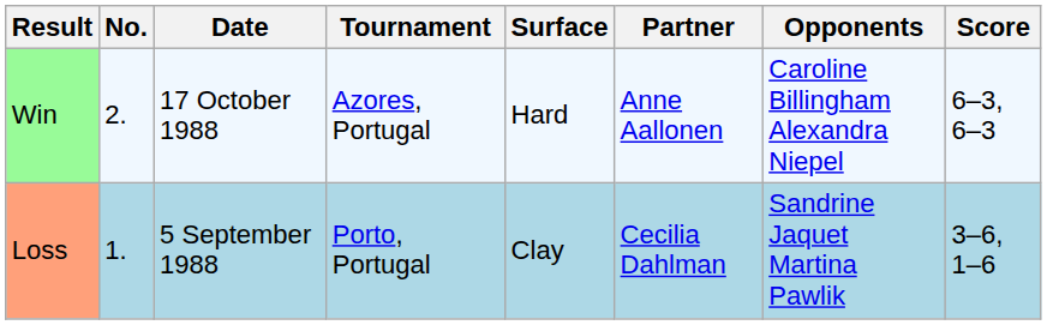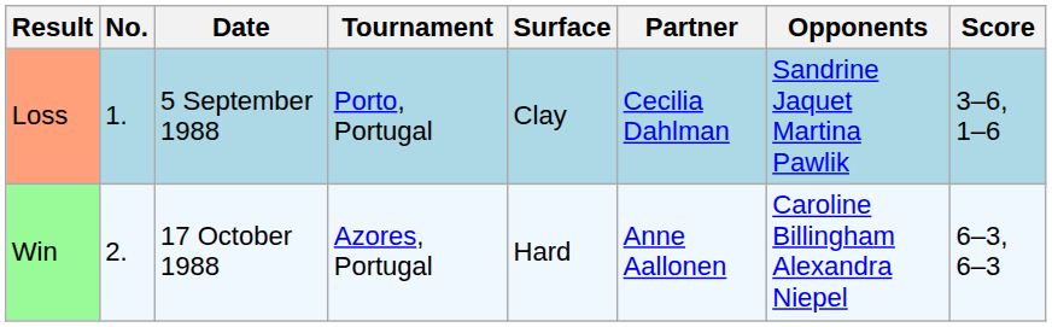 <table class="sortable wikitable" style="font-size:97%">
 <tr>
 <th>Result</th>
 <th>No.</th>
 <th>Date</th>
 <th>Tournament</th>
 <th>Surface</th>
 <th>Partner</th>
 <th>Opponents</th>
 <th>Score</th>
 </tr>
+<tr style="background:lightblue;">
+<td style="background:#ffa07a;">Loss</td>
+<td>1.</td>
+<td>5 September 1988</td>
+<td><a href='#'>Porto</a>, Portugal</td>
+<td>Clay</td>
+<td> <a href='#'>Cecilia Dahlman</a></td>
+<td> <a href='#'>Sandrine Jaquet</a> <br>  <a href='#'>Martina Pawlik</a></td>
+<td>3–6, 1–6</td>
+</tr>
 <tr style="background:#f0f8ff;">
 <td style="background:#98fb98;">Win</td>
 <td>2.</td>
 <td>17 October 1988</td>
 <td><a href='#'>Azores</a>, Portugal</td>
 <td>Hard</td>
 <td> <a href='#'>Anne Aallonen</a></td>
 <td> <a href='#'>Caroline Billingham</a> <br>  <a href='#'>Alexandra Niepel</a></td>
 <td>6–3, 6–3</td>
 </tr>
-<tr style="background:lightblue;">
-<td style="background:#ffa07a;">Loss</td>
-<td>1.</td>
-<td>5 September 1988</td>
-<td><a href='#'>Porto</a>, Portugal</td>
-<td>Clay</td>
-<td> <a href='#'>Cecilia Dahlman</a></td>
-<td> <a href='#'>Sandrine Jaquet</a> <br>  <a href='#'>Martina Pawlik</a></td>
-<td>3–6, 1–6</td>
-</tr>
 </table>
